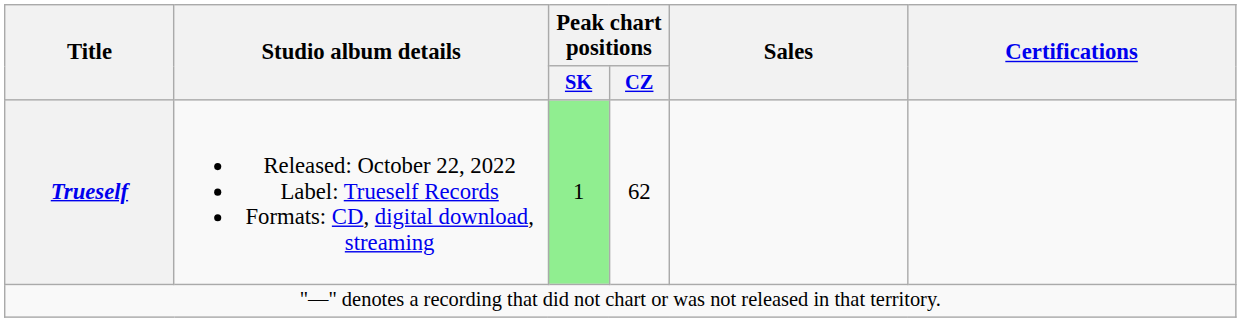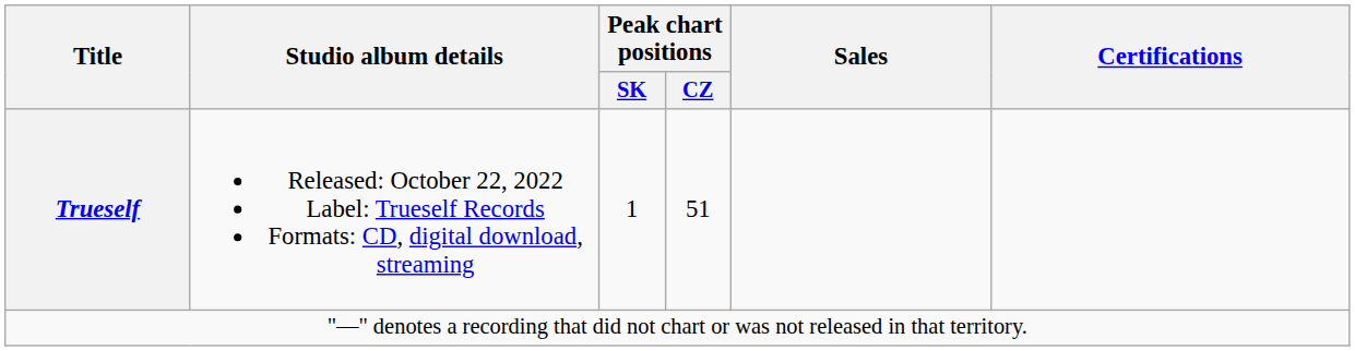 <table class="wikitable plainrowheaders" style="text-align:center;">
 <tr>
 <th scope="col" rowspan="2" style="width:7em;">Title</th>
 <th scope="col" rowspan="2" style="width:16em;">Studio album details</th>
 <th colspan="2" scope="col">Peak chart positions</th>
 <th scope="col" rowspan="2" style="width:10em;">Sales</th>
 <th scope="col" rowspan="2" style="width:14em;"><a href='#'>Certifications</a></th>
 </tr>
 <tr>
 <th scope="col" style="width:2.5em;font-size:90%;"><a href='#'>SK</a><br></th>
 <th scope="col" style="width:2.5em;font-size:90%;"><a href='#'>CZ</a><br></th>
 </tr>
 <tr>
 <th scope="row"><em><a href='#'>Trueself</a></em></th>
 <td><br><ul><li>Released: October 22, 2022</li><li>Label: <a href='#'>Trueself Records</a></li><li>Formats: <a href='#'>CD</a>, <a href='#'>digital download</a>, <a href='#'>streaming</a></li></ul></td>
-<td style="background: lightgreen;">1</td>
-<td>62</td>
+<td>1</td>
+<td>51</td>
 <td></td>
 </tr>
 <tr>
 <td colspan="6" style="font-size:90%">"—" denotes a recording that did not chart or was not released in that territory.</td>
 </tr>
 </table>
